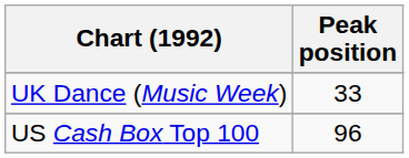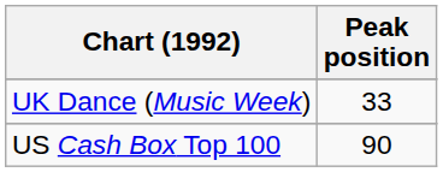 <table class="wikitable sortable">
 <tr>
 <th>Chart (1992)</th>
 <th>Peak<br>position</th>
 </tr>
 <tr>
 </tr>
 <tr>
 <td><a href='#'>UK Dance</a> (<em><a href='#'>Music Week</a></em>)</td>
 <td align="center">33</td>
 </tr>
 <tr>
 </tr>
 <tr>
 </tr>
 <tr>
 <td>US <a href='#'><em>Cash Box</em> Top 100</a></td>
-<td align="center">96</td>
+<td align="center">90</td>
 </tr>
 </table>
